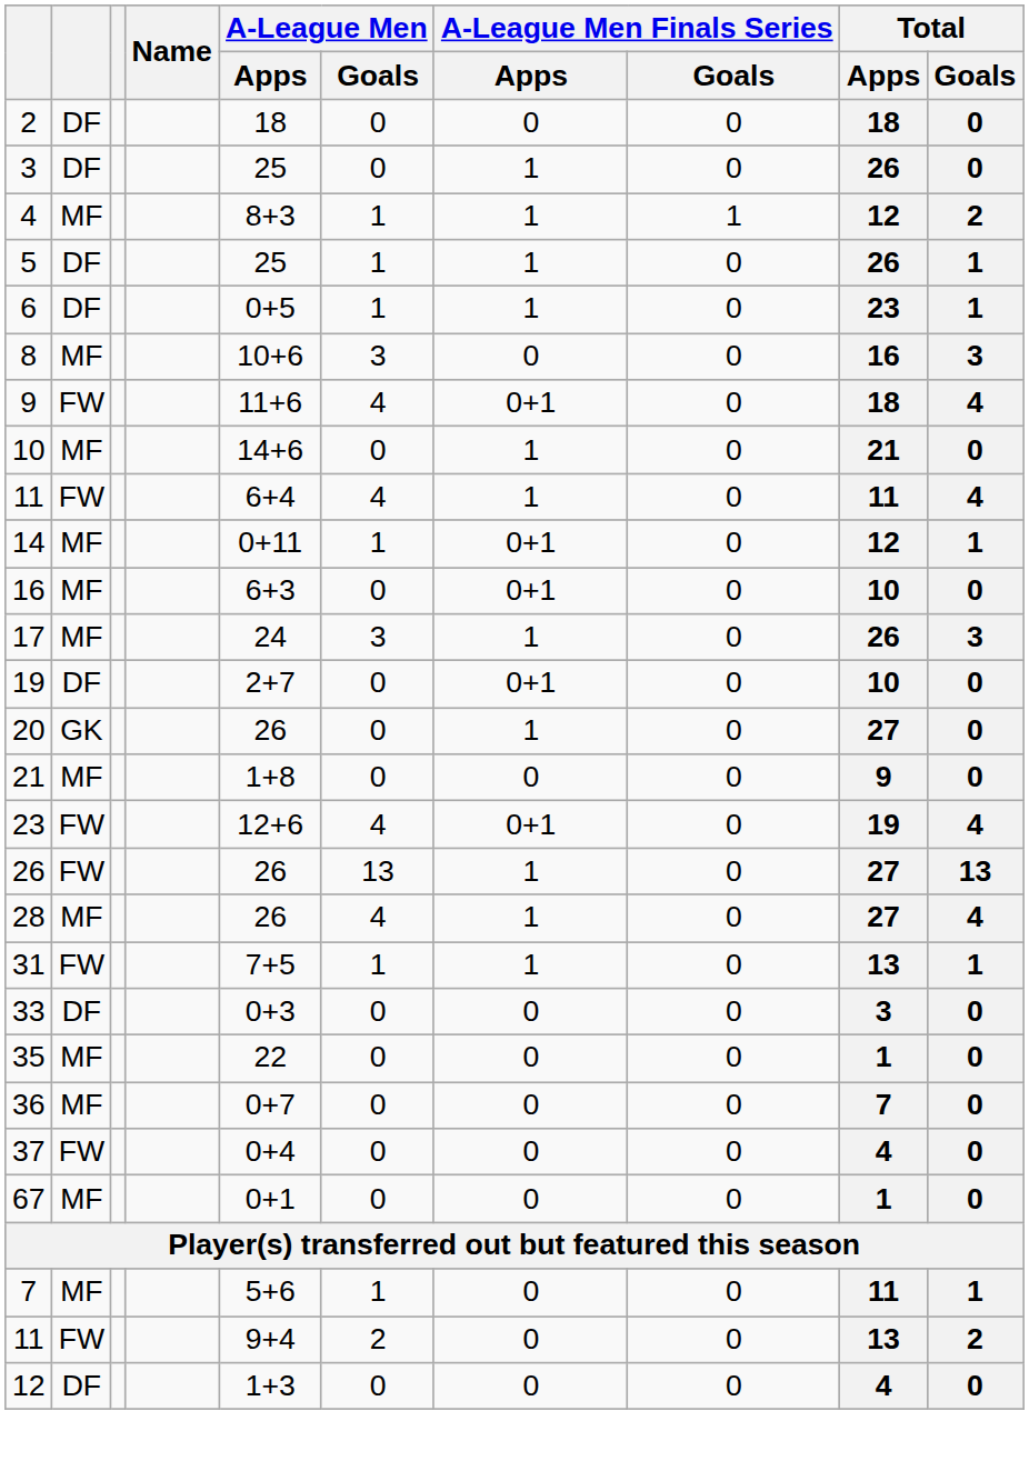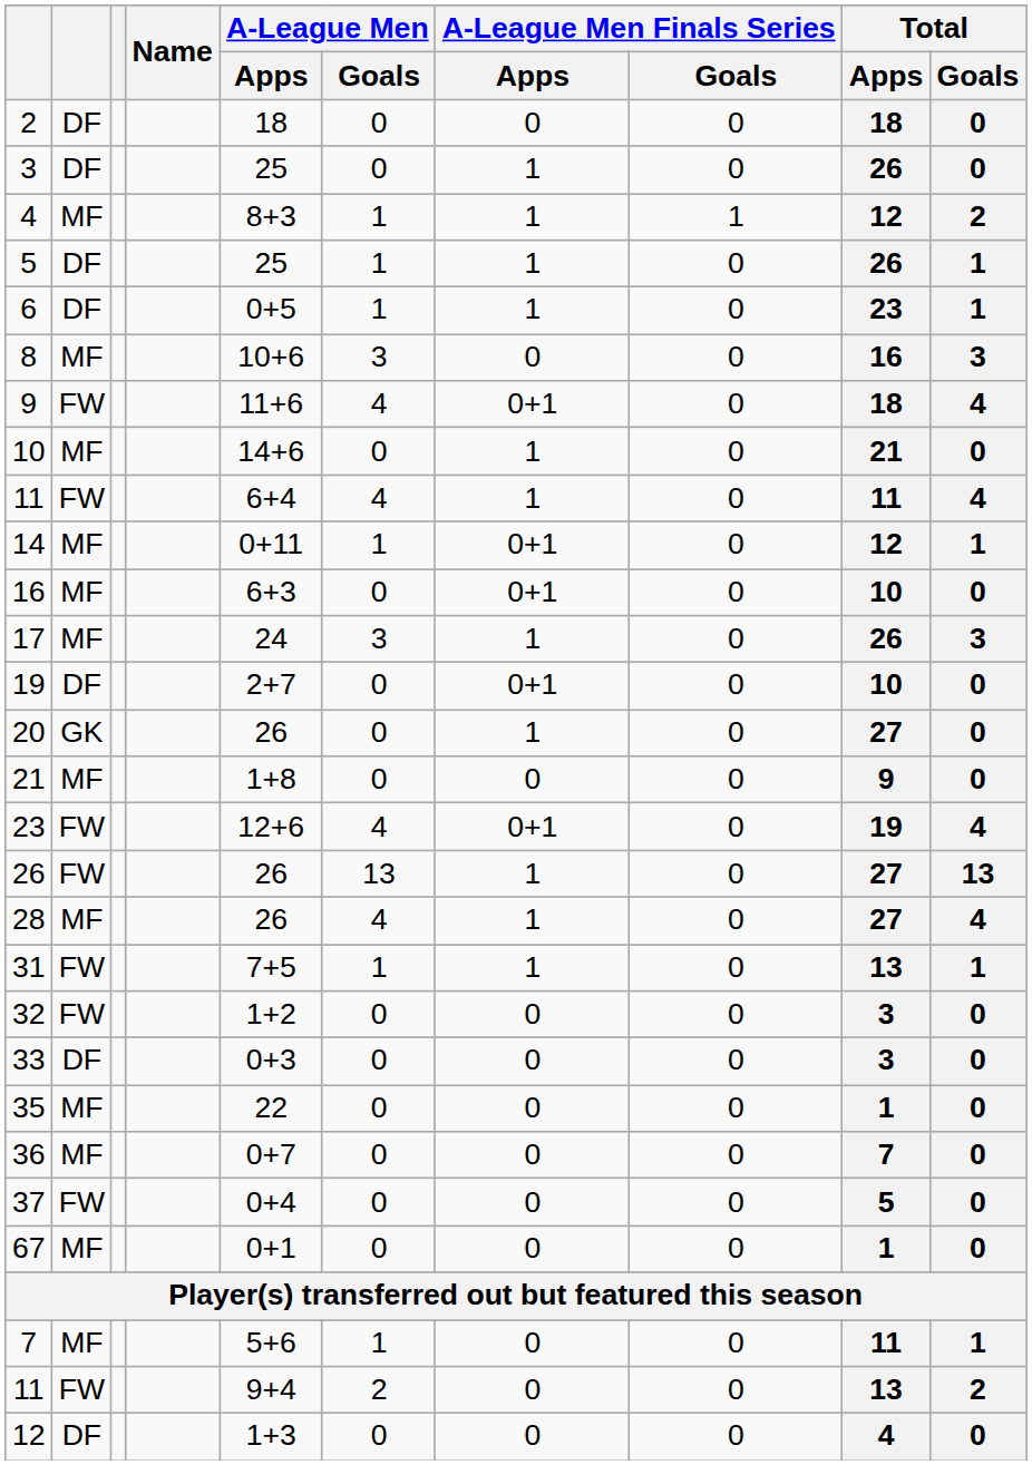 <table class="wikitable sortable" style="text-align:center">
 <tr>
 <th rowspan="2"></th>
 <th rowspan="2"></th>
 <th rowspan="2"></th>
 <th rowspan="2">Name</th>
 <th colspan="2"><a href='#'>A-League Men</a></th>
 <th colspan="2"><a href='#'>A-League Men Finals Series</a></th>
 <th colspan="2">Total</th>
 </tr>
 <tr>
 <th>Apps</th>
 <th>Goals</th>
 <th>Apps</th>
 <th>Goals</th>
 <th>Apps</th>
 <th>Goals</th>
 </tr>
 <tr>
 <td>2</td>
 <td>DF</td>
 <td></td>
 <td align="left"><br></td>
 <td>18</td>
 <td>0<br></td>
 <td>0</td>
 <td>0<br></td>
 <th>18</th>
 <th>0</th>
 </tr>
 <tr>
 <td>3</td>
 <td>DF</td>
 <td></td>
 <td align="left"><br></td>
 <td>25</td>
 <td>0<br></td>
 <td>1</td>
 <td>0<br></td>
 <th>26</th>
 <th>0</th>
 </tr>
 <tr>
 <td>4</td>
 <td>MF</td>
 <td></td>
 <td align="left"><br></td>
 <td>8+3</td>
 <td>1<br></td>
 <td>1</td>
 <td>1<br></td>
 <th>12</th>
 <th>2</th>
 </tr>
 <tr>
 <td>5</td>
 <td>DF</td>
 <td></td>
 <td align="left"><br></td>
 <td>25</td>
 <td>1<br></td>
 <td>1</td>
 <td>0<br></td>
 <th>26</th>
 <th>1</th>
 </tr>
 <tr>
 <td>6</td>
 <td>DF</td>
 <td></td>
 <td align="left"><br></td>
 <td>0+5</td>
 <td>1<br></td>
 <td>1</td>
 <td>0<br></td>
 <th>23</th>
 <th>1</th>
 </tr>
 <tr>
 <td>8</td>
 <td>MF</td>
 <td></td>
 <td align="left"><br></td>
 <td>10+6</td>
 <td>3<br></td>
 <td>0</td>
 <td>0<br></td>
 <th>16</th>
 <th>3</th>
 </tr>
 <tr>
 <td>9</td>
 <td>FW</td>
 <td></td>
 <td align="left"><br></td>
 <td>11+6</td>
 <td>4<br></td>
 <td>0+1</td>
 <td>0<br></td>
 <th>18</th>
 <th>4</th>
 </tr>
 <tr>
 <td>10</td>
 <td>MF</td>
 <td></td>
 <td align="left"><br></td>
 <td>14+6</td>
 <td>0<br></td>
 <td>1</td>
 <td>0<br></td>
 <th>21</th>
 <th>0</th>
 </tr>
 <tr>
 <td>11</td>
 <td>FW</td>
 <td></td>
 <td align="left"><br></td>
 <td>6+4</td>
 <td>4<br></td>
 <td>1</td>
 <td>0<br></td>
 <th>11</th>
 <th>4</th>
 </tr>
 <tr>
 <td>14</td>
 <td>MF</td>
 <td></td>
 <td align="left"><br></td>
 <td>0+11</td>
 <td>1<br></td>
 <td>0+1</td>
 <td>0<br></td>
 <th>12</th>
 <th>1</th>
 </tr>
 <tr>
 <td>16</td>
 <td>MF</td>
 <td></td>
 <td align="left"><br></td>
 <td>6+3</td>
 <td>0<br></td>
 <td>0+1</td>
 <td>0<br></td>
 <th>10</th>
 <th>0</th>
 </tr>
 <tr>
 <td>17</td>
 <td>MF</td>
 <td></td>
 <td align="left"><br></td>
 <td>24</td>
 <td>3<br></td>
 <td>1</td>
 <td>0<br></td>
 <th>26</th>
 <th>3</th>
 </tr>
 <tr>
 <td>19</td>
 <td>DF</td>
 <td></td>
 <td align="left"><br></td>
 <td>2+7</td>
 <td>0<br></td>
 <td>0+1</td>
 <td>0<br></td>
 <th>10</th>
 <th>0</th>
 </tr>
 <tr>
 <td>20</td>
 <td>GK</td>
 <td></td>
 <td align="left"><br></td>
 <td>26</td>
 <td>0<br></td>
 <td>1</td>
 <td>0<br></td>
 <th>27</th>
 <th>0</th>
 </tr>
 <tr>
 <td>21</td>
 <td>MF</td>
 <td></td>
 <td align="left"><br></td>
 <td>1+8</td>
 <td>0<br></td>
 <td>0</td>
 <td>0<br></td>
 <th>9</th>
 <th>0</th>
 </tr>
 <tr>
 <td>23</td>
 <td>FW</td>
 <td></td>
 <td align="left"><br></td>
 <td>12+6</td>
 <td>4<br></td>
 <td>0+1</td>
 <td>0<br></td>
 <th>19</th>
 <th>4</th>
 </tr>
 <tr>
 <td>26</td>
 <td>FW</td>
 <td></td>
 <td align="left"><br></td>
 <td>26</td>
 <td>13<br></td>
 <td>1</td>
 <td>0<br></td>
 <th>27</th>
 <th>13</th>
 </tr>
 <tr>
 <td>28</td>
 <td>MF</td>
 <td></td>
 <td align="left"><br></td>
 <td>26</td>
 <td>4<br></td>
 <td>1</td>
 <td>0<br></td>
 <th>27</th>
 <th>4</th>
 </tr>
 <tr>
 <td>31</td>
 <td>FW</td>
 <td></td>
 <td align="left"><br></td>
 <td>7+5</td>
 <td>1<br></td>
 <td>1</td>
 <td>0<br></td>
 <th>13</th>
 <th>1</th>
 </tr>
 <tr>
+<td>32</td>
+<td>FW</td>
+<td></td>
+<td align="left"><br></td>
+<td>1+2</td>
+<td>0<br></td>
+<td>0</td>
+<td>0<br></td>
+<th>3</th>
+<th>0</th>
+</tr>
+<tr>
 <td>33</td>
 <td>DF</td>
 <td></td>
 <td align="left"><br></td>
 <td>0+3</td>
 <td>0<br></td>
 <td>0</td>
 <td>0<br></td>
 <th>3</th>
 <th>0</th>
 </tr>
 <tr>
 <td>35</td>
 <td>MF</td>
 <td></td>
 <td align="left"><br></td>
 <td>22</td>
 <td>0<br></td>
 <td>0</td>
 <td>0<br></td>
 <th>1</th>
 <th>0</th>
 </tr>
 <tr>
 <td>36</td>
 <td>MF</td>
 <td></td>
 <td align="left"><br></td>
 <td>0+7</td>
 <td>0<br></td>
 <td>0</td>
 <td>0<br></td>
 <th>7</th>
 <th>0</th>
 </tr>
 <tr>
 <td>37</td>
 <td>FW</td>
 <td></td>
 <td align="left"><br></td>
 <td>0+4</td>
 <td>0<br></td>
 <td>0</td>
 <td>0<br></td>
-<th>4</th>
+<th>5</th>
 <th>0</th>
 </tr>
 <tr>
 <td>67</td>
 <td>MF</td>
 <td></td>
 <td align="left"><br></td>
 <td>0+1</td>
 <td>0<br></td>
 <td>0</td>
 <td>0<br></td>
 <th>1</th>
 <th>0</th>
 </tr>
 <tr>
 <th colspan="10">Player(s) transferred out but featured this season</th>
 </tr>
 <tr>
 <td>7</td>
 <td>MF</td>
 <td></td>
 <td align="left"><br></td>
 <td>5+6</td>
 <td>1<br></td>
 <td>0</td>
 <td>0<br></td>
 <th>11</th>
 <th>1</th>
 </tr>
 <tr>
 <td>11</td>
 <td>FW</td>
 <td></td>
 <td align="left"><br></td>
 <td>9+4</td>
 <td>2<br></td>
 <td>0</td>
 <td>0<br></td>
 <th>13</th>
 <th>2</th>
 </tr>
 <tr>
 <td>12</td>
 <td>DF</td>
 <td></td>
 <td align="left"><br></td>
 <td>1+3</td>
 <td>0<br></td>
 <td>0</td>
 <td>0<br></td>
 <th>4</th>
 <th>0</th>
 </tr>
 </table>
